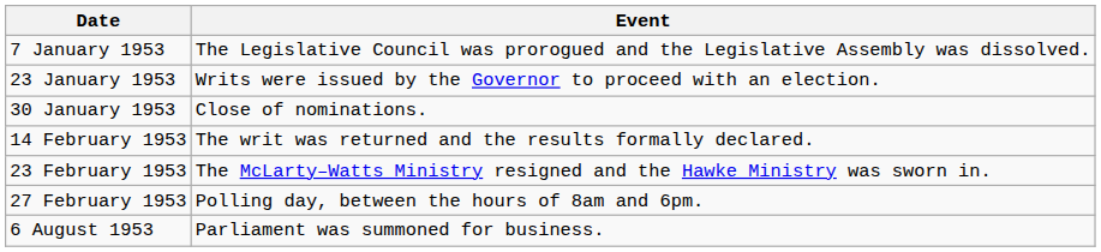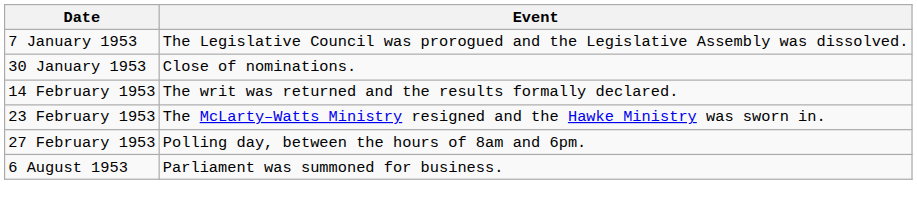 <table class="wikitable">
 <tr>
 <th>Date</th>
 <th>Event</th>
 </tr>
 <tr>
 <td>7 January 1953</td>
 <td>The Legislative Council was prorogued and the Legislative Assembly was dissolved.</td>
-</tr>
-<tr>
-<td>23 January 1953</td>
-<td>Writs were issued by the <a href='#'>Governor</a> to proceed with an election.</td>
 </tr>
 <tr>
 <td>30 January 1953</td>
 <td>Close of nominations.</td>
 </tr>
 <tr>
 <td>14 February 1953</td>
 <td>The writ was returned and the results formally declared.</td>
 </tr>
 <tr>
 <td>23 February 1953</td>
 <td>The <a href='#'>McLarty–Watts Ministry</a> resigned and the <a href='#'>Hawke Ministry</a> was sworn in.</td>
 </tr>
 <tr>
 <td>27 February 1953</td>
 <td>Polling day, between the hours of 8am and 6pm.</td>
 </tr>
 <tr>
 <td>6 August 1953</td>
 <td>Parliament was summoned for business.</td>
 </tr>
 </table>
